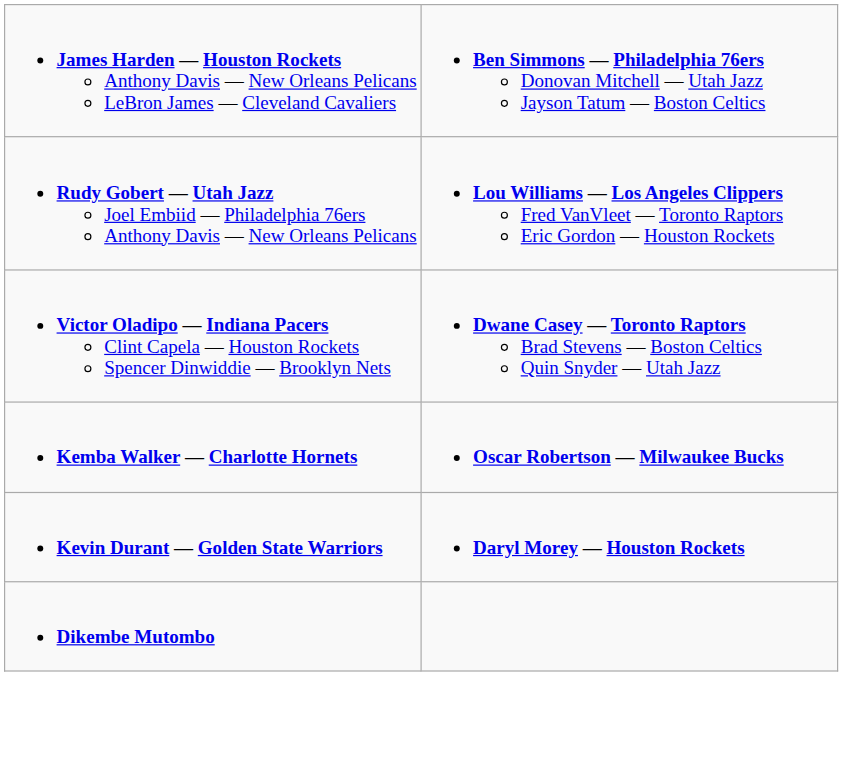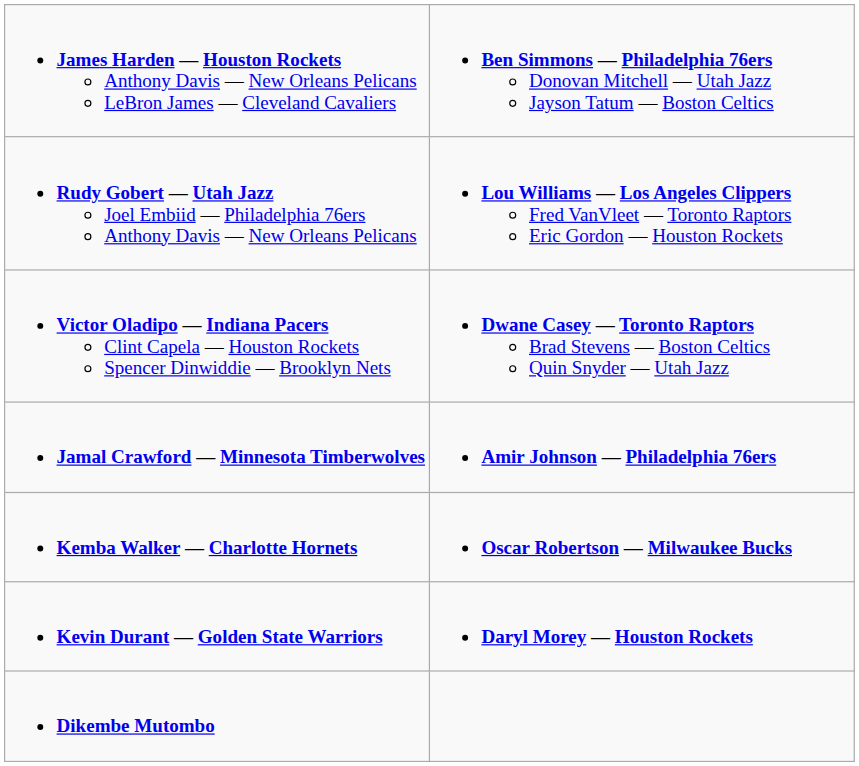 <table class=wikitable>
 <tr>
 <td valign="top" width="50%"><br><ul><li><strong><a href='#'>James Harden</a> — <a href='#'>Houston Rockets</a></strong><ul><li><a href='#'>Anthony Davis</a> — <a href='#'>New Orleans Pelicans</a></li><li><a href='#'>LeBron James</a> — <a href='#'>Cleveland Cavaliers</a></li></ul></li></ul></td>
 <td valign="top" width="50%"><br><ul><li><strong><a href='#'>Ben Simmons</a> — <a href='#'>Philadelphia 76ers</a></strong><ul><li><a href='#'>Donovan Mitchell</a> — <a href='#'>Utah Jazz</a></li><li><a href='#'>Jayson Tatum</a> — <a href='#'>Boston Celtics</a></li></ul></li></ul></td>
 </tr>
 <tr>
 <td valign="top" width="50%"><br><ul><li><strong><a href='#'>Rudy Gobert</a> — <a href='#'>Utah Jazz</a></strong><ul><li><a href='#'>Joel Embiid</a> — <a href='#'>Philadelphia 76ers</a></li><li><a href='#'>Anthony Davis</a> — <a href='#'>New Orleans Pelicans</a></li></ul></li></ul></td>
 <td valign="top" width="50%"><br><ul><li><strong><a href='#'>Lou Williams</a> — <a href='#'>Los Angeles Clippers</a></strong><ul><li><a href='#'>Fred VanVleet</a> — <a href='#'>Toronto Raptors</a></li><li><a href='#'>Eric Gordon</a> — <a href='#'>Houston Rockets</a></li></ul></li></ul></td>
 </tr>
 <tr>
 <td valign="top" width="50%"><br><ul><li><strong><a href='#'>Victor Oladipo</a> — <a href='#'>Indiana Pacers</a></strong><ul><li><a href='#'>Clint Capela</a> — <a href='#'>Houston Rockets</a></li><li><a href='#'>Spencer Dinwiddie</a> — <a href='#'>Brooklyn Nets</a></li></ul></li></ul></td>
 <td valign="top" width="50%"><br><ul><li><strong><a href='#'>Dwane Casey</a> — <a href='#'>Toronto Raptors</a></strong><ul><li><a href='#'>Brad Stevens</a> — <a href='#'>Boston Celtics</a></li><li><a href='#'>Quin Snyder</a> — <a href='#'>Utah Jazz</a></li></ul></li></ul></td>
 </tr>
 <tr>
+<td valign="top" width="50%"><br><ul><li><strong><a href='#'>Jamal Crawford</a> — <a href='#'>Minnesota Timberwolves</a></strong></li></ul></td>
+<td valign="top" width="50%"><br><ul><li><strong><a href='#'>Amir Johnson</a> — <a href='#'>Philadelphia 76ers</a></strong></li></ul></td>
+</tr>
+<tr>
 <td valign="top" width="50%"><br><ul><li><strong><a href='#'>Kemba Walker</a> — <a href='#'>Charlotte Hornets</a></strong></li></ul></td>
 <td valign="top" width="50%"><br><ul><li><strong><a href='#'>Oscar Robertson</a> — <a href='#'>Milwaukee Bucks</a></strong></li></ul></td>
 </tr>
 <tr>
 <td valign="top" width="50%"><br><ul><li><strong><a href='#'>Kevin Durant</a> — <a href='#'>Golden State Warriors</a></strong></li></ul></td>
 <td valign="top" width="50%"><br><ul><li><strong><a href='#'>Daryl Morey</a> — <a href='#'>Houston Rockets</a></strong></li></ul></td>
 </tr>
 <tr>
 <td valign="top" width="50%"><br><ul><li><strong><a href='#'>Dikembe Mutombo</a></strong></li></ul></td>
 </tr>
 </table>
